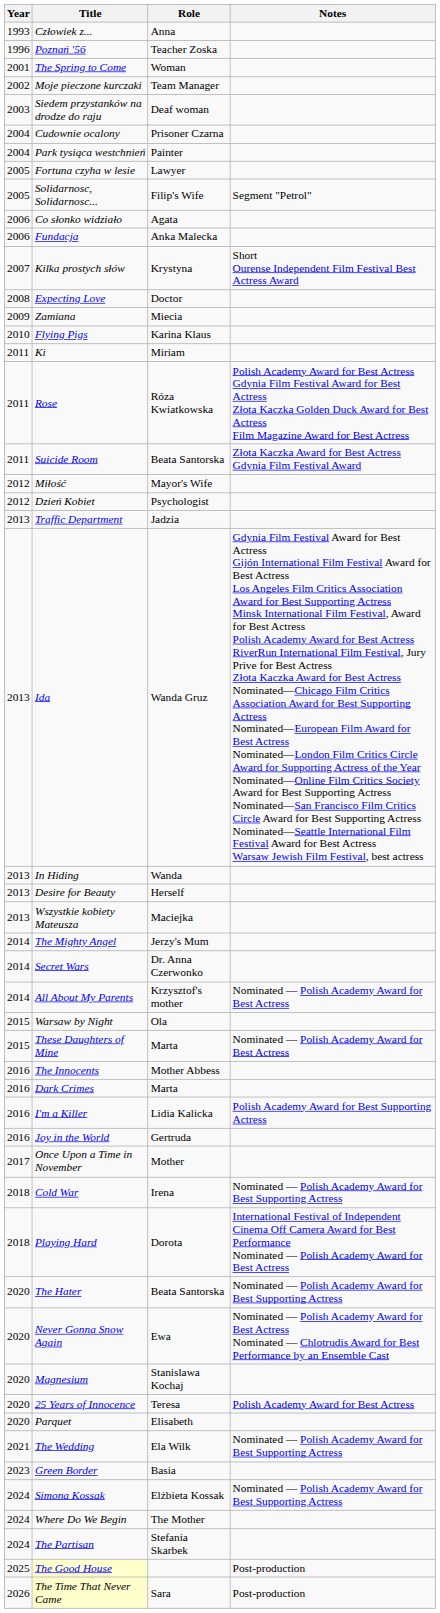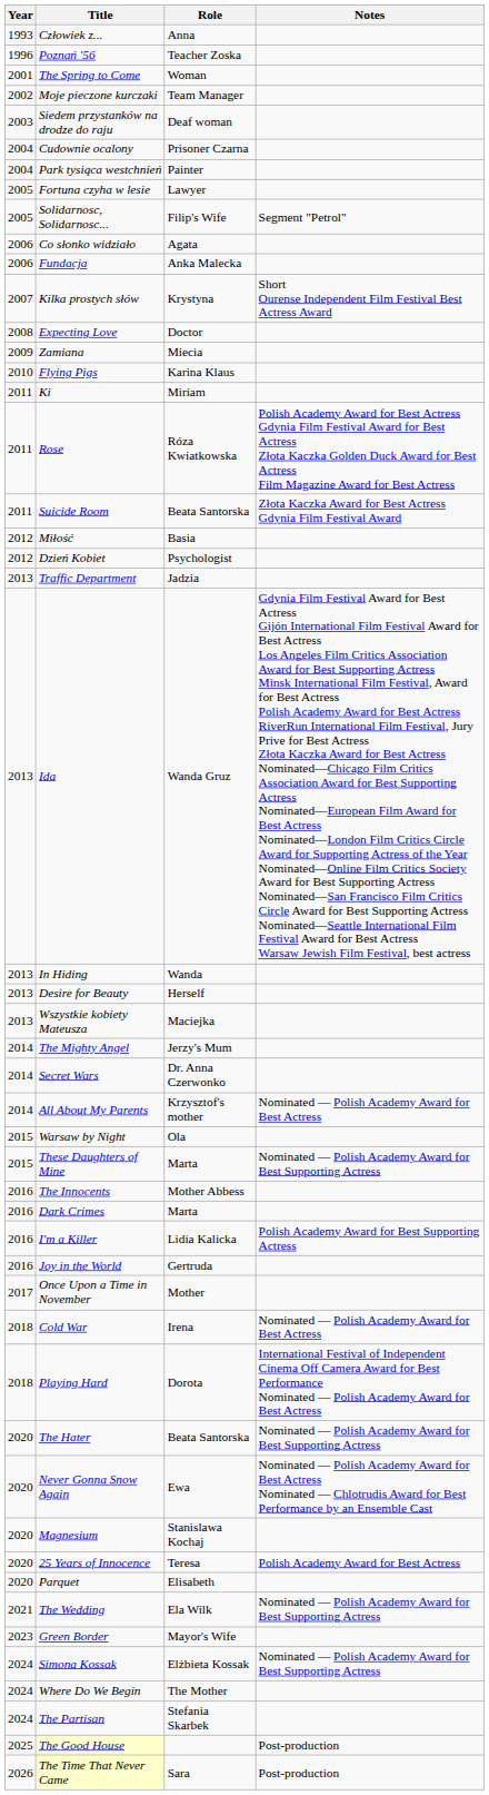 <table class="wikitable sortable">
 <tr>
 <th>Year</th>
 <th>Title</th>
 <th>Role</th>
 <th class="unsortable">Notes</th>
 </tr>
 <tr>
 <td>1993</td>
 <td><em>Człowiek z...</em></td>
 <td>Anna</td>
 <td></td>
 </tr>
 <tr>
 <td>1996</td>
 <td><em><a href='#'>Poznań '56</a></em></td>
 <td>Teacher Zoska</td>
 <td></td>
 </tr>
 <tr>
 <td>2001</td>
 <td><em><a href='#'>The Spring to Come</a></em></td>
 <td>Woman</td>
 <td></td>
 </tr>
 <tr>
 <td>2002</td>
 <td><em>Moje pieczone kurczaki</em></td>
 <td>Team Manager</td>
 <td></td>
 </tr>
 <tr>
 <td>2003</td>
 <td><em>Siedem przystanków na drodze do raju</em></td>
 <td>Deaf woman</td>
 <td></td>
 </tr>
 <tr>
 <td>2004</td>
 <td><em>Cudownie ocalony</em></td>
 <td>Prisoner Czarna</td>
 <td></td>
 </tr>
 <tr>
 <td>2004</td>
 <td><em>Park tysiąca westchnień</em></td>
 <td>Painter</td>
 <td></td>
 </tr>
 <tr>
 <td>2005</td>
 <td><em>Fortuna czyha w lesie</em></td>
 <td>Lawyer</td>
 <td></td>
 </tr>
 <tr>
 <td>2005</td>
 <td><em>Solidarnosc, Solidarnosc...</em></td>
 <td>Filip's Wife</td>
 <td>Segment "Petrol"</td>
 </tr>
 <tr>
 <td>2006</td>
 <td><em>Co słonko widziało</em></td>
 <td>Agata</td>
 <td></td>
 </tr>
 <tr>
 <td>2006</td>
 <td><em><a href='#'>Fundacja</a></em></td>
 <td>Anka Malecka</td>
 <td></td>
 </tr>
 <tr>
 <td>2007</td>
 <td><em>Kilka prostych słów</em></td>
 <td>Krystyna</td>
 <td>Short<br><a href='#'> Ourense Independent Film Festival Best Actress Award</a></td>
 </tr>
 <tr>
 <td>2008</td>
 <td><em><a href='#'>Expecting Love</a></em></td>
 <td>Doctor</td>
 <td></td>
 </tr>
 <tr>
 <td>2009</td>
 <td><em>Zamiana</em></td>
 <td>Miecia</td>
 <td></td>
 </tr>
 <tr>
 <td>2010</td>
 <td><em><a href='#'>Flying Pigs</a></em></td>
 <td>Karina Klaus</td>
 <td></td>
 </tr>
 <tr>
 <td>2011</td>
 <td><em>Ki</em></td>
 <td>Miriam</td>
 <td></td>
 </tr>
 <tr>
 <td>2011</td>
 <td><em><a href='#'>Rose</a></em></td>
 <td>Róza Kwiatkowska</td>
 <td><a href='#'>Polish Academy Award for Best Actress</a><br><a href='#'>Gdynia Film Festival Award for Best Actress</a><br><a href='#'>Złota Kaczka Golden Duck Award for Best Actress</a><br><a href='#'>Film Magazine Award for Best Actress</a></td>
 </tr>
 <tr>
 <td>2011</td>
 <td><em><a href='#'>Suicide Room</a></em></td>
 <td>Beata Santorska</td>
 <td><a href='#'>Złota Kaczka Award for Best Actress</a><br><a href='#'>Gdynia Film Festival Award</a></td>
 </tr>
 <tr>
 <td>2012</td>
 <td><em>Miłość</em></td>
-<td>Mayor's Wife</td>
+<td>Basia</td>
 <td></td>
 </tr>
 <tr>
 <td>2012</td>
 <td><em>Dzień Kobiet</em></td>
 <td>Psychologist</td>
 <td></td>
 </tr>
 <tr>
 <td>2013</td>
 <td><em><a href='#'>Traffic Department</a></em></td>
 <td>Jadzia</td>
 <td></td>
 </tr>
 <tr>
 <td>2013</td>
 <td><em><a href='#'>Ida</a></em></td>
 <td>Wanda Gruz</td>
 <td><a href='#'>Gdynia Film Festival</a> Award for Best Actress<br><a href='#'>Gijón International Film Festival</a> Award for Best Actress<br><a href='#'>Los Angeles Film Critics Association Award for Best Supporting Actress</a><br><a href='#'>Minsk International Film Festival</a>, Award for Best Actress<br><a href='#'>Polish Academy Award for Best Actress</a><br><a href='#'>RiverRun International Film Festival</a>, Jury Prive for Best Actress<br><a href='#'>Złota Kaczka Award for Best Actress</a><br>Nominated—<a href='#'>Chicago Film Critics Association Award for Best Supporting Actress</a><br>Nominated—<a href='#'>European Film Award for Best Actress</a><br>Nominated—<a href='#'>London Film Critics Circle Award for Supporting Actress of the Year</a><br>Nominated—<a href='#'>Online Film Critics Society</a> Award for Best Supporting Actress<br>Nominated—<a href='#'>San Francisco Film Critics Circle</a> Award for Best Supporting Actress<br>Nominated—<a href='#'>Seattle International Film Festival</a> Award for Best Actress<br><a href='#'>Warsaw Jewish Film Festival</a>, best actress </td>
 </tr>
 <tr>
 <td>2013</td>
 <td><em>In Hiding</em></td>
 <td>Wanda</td>
 <td></td>
 </tr>
 <tr>
 <td>2013</td>
 <td><em>Desire for Beauty</em></td>
 <td>Herself</td>
 <td></td>
 </tr>
 <tr>
 <td>2013</td>
 <td><em>Wszystkie kobiety Mateusza</em></td>
 <td>Maciejka</td>
 <td></td>
 </tr>
 <tr>
 <td>2014</td>
 <td><em><a href='#'>The Mighty Angel</a></em></td>
 <td>Jerzy's Mum</td>
 <td></td>
 </tr>
 <tr>
 <td>2014</td>
 <td><em><a href='#'>Secret Wars</a></em></td>
 <td>Dr. Anna Czerwonko</td>
 <td></td>
 </tr>
 <tr>
 <td>2014</td>
 <td><em><a href='#'>All About My Parents</a></em></td>
 <td>Krzysztof's mother</td>
 <td>Nominated — <a href='#'>Polish Academy Award for Best Actress</a></td>
 </tr>
 <tr>
 <td>2015</td>
 <td><em>Warsaw by Night</em></td>
 <td>Ola</td>
 <td></td>
 </tr>
 <tr>
 <td>2015</td>
 <td><em><a href='#'>These Daughters of Mine</a></em></td>
 <td>Marta</td>
-<td>Nominated — <a href='#'>Polish Academy Award for Best Actress</a></td>
+<td>Nominated — <a href='#'>Polish Academy Award for Best Supporting Actress</a></td>
 </tr>
 <tr>
 <td>2016</td>
 <td><em><a href='#'>The Innocents</a></em></td>
 <td>Mother Abbess</td>
 <td></td>
 </tr>
 <tr>
 <td>2016</td>
 <td><em><a href='#'>Dark Crimes</a></em></td>
 <td>Marta</td>
 <td></td>
 </tr>
 <tr>
 <td>2016</td>
 <td><em><a href='#'>I'm a Killer</a></em></td>
 <td>Lidia Kalicka</td>
 <td><a href='#'>Polish Academy Award for Best Supporting Actress</a></td>
 </tr>
 <tr>
 <td>2016</td>
 <td><em><a href='#'>Joy in the World</a></em></td>
 <td>Gertruda</td>
 <td></td>
 </tr>
 <tr>
 <td>2017</td>
 <td><em>Once Upon a Time in November</em></td>
 <td>Mother</td>
 <td></td>
 </tr>
 <tr>
 <td>2018</td>
 <td><em><a href='#'>Cold War</a></em></td>
 <td>Irena</td>
-<td>Nominated — <a href='#'>Polish Academy Award for Best Supporting Actress</a></td>
+<td>Nominated — <a href='#'>Polish Academy Award for Best Actress</a></td>
 </tr>
 <tr>
 <td>2018</td>
 <td><em><a href='#'>Playing Hard</a></em></td>
 <td>Dorota</td>
 <td><a href='#'>International Festival of Independent Cinema Off Camera Award for Best Performance</a><br>Nominated — <a href='#'>Polish Academy Award for Best Actress</a></td>
 </tr>
 <tr>
 <td>2020</td>
 <td><em><a href='#'>The Hater</a></em></td>
 <td>Beata Santorska</td>
 <td>Nominated — <a href='#'>Polish Academy Award for Best Supporting Actress</a></td>
 </tr>
 <tr>
 <td>2020</td>
 <td><em><a href='#'>Never Gonna Snow Again</a></em></td>
 <td>Ewa</td>
 <td>Nominated — <a href='#'>Polish Academy Award for Best Actress</a><br>Nominated — <a href='#'>Chlotrudis Award for Best Performance by an Ensemble Cast</a></td>
 </tr>
 <tr>
 <td>2020</td>
 <td><em><a href='#'>Magnesium</a></em></td>
 <td>Stanislawa Kochaj</td>
 <td></td>
 </tr>
 <tr>
 <td>2020</td>
 <td><em><a href='#'>25 Years of Innocence</a></em></td>
 <td>Teresa</td>
 <td><a href='#'>Polish Academy Award for Best Actress</a></td>
 </tr>
 <tr>
 <td>2020</td>
 <td><em>Parquet</em></td>
 <td>Elisabeth</td>
 <td></td>
 </tr>
 <tr>
 <td>2021</td>
 <td><em><a href='#'>The Wedding</a></em></td>
 <td>Ela Wilk</td>
 <td>Nominated — <a href='#'>Polish Academy Award for Best Supporting Actress</a></td>
 </tr>
 <tr>
 <td>2023</td>
 <td><em><a href='#'>Green Border</a></em></td>
-<td>Basia</td>
+<td>Mayor's Wife</td>
 <td></td>
 </tr>
 <tr>
 <td>2024</td>
 <td><em><a href='#'>Simona Kossak</a></em></td>
 <td>Elżbieta Kossak</td>
 <td>Nominated — <a href='#'>Polish Academy Award for Best Supporting Actress</a></td>
 </tr>
 <tr>
 <td>2024</td>
 <td><em>Where Do We Begin</em></td>
 <td>The Mother</td>
 <td></td>
 </tr>
 <tr>
 <td>2024</td>
 <td><em><a href='#'>The Partisan</a></em></td>
 <td>Stefania Skarbek</td>
 <td></td>
 </tr>
 <tr>
 <td>2025</td>
 <td style="background:#FFFFCC;"><em><a href='#'>The Good House</a></em> </td>
 <td></td>
 <td>Post-production</td>
 </tr>
 <tr>
 <td>2026</td>
 <td style="background:#FFFFCC;"><em>The Time That Never Came</em> </td>
 <td>Sara</td>
 <td>Post-production</td>
 </tr>
 </table>
